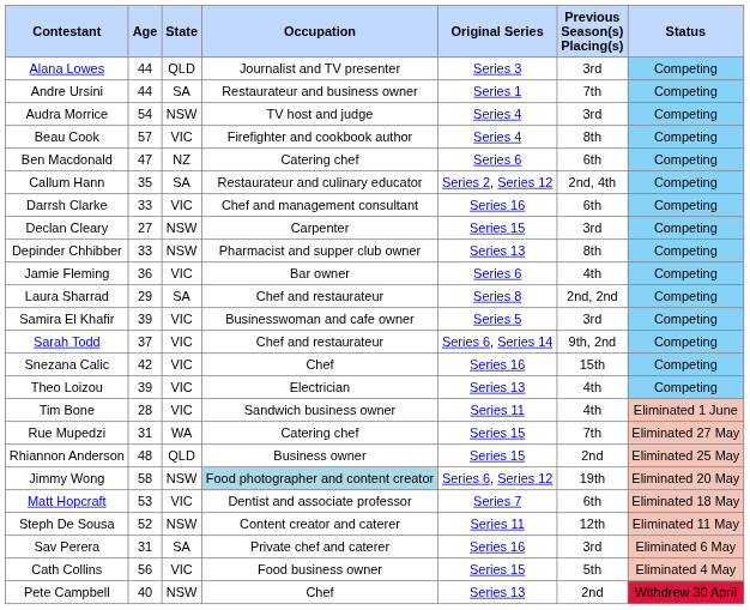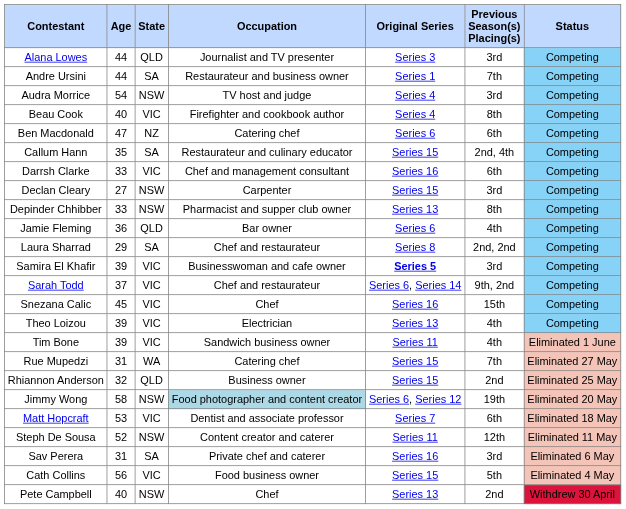 <table class="sortable" border="1" cellpadding="4" cellspacing="0" style="text-align:center; font-size:90%; border-collapse:collapse;">
 <tr style="background:#C1D8FF;">
 <th>Contestant</th>
 <th>Age</th>
 <th>State</th>
 <th>Occupation</th>
 <th>Original Series</th>
 <th>Previous<br>Season(s)<br>Placing(s)</th>
 <th>Status</th>
 </tr>
 <tr>
 <td><a href='#'>Alana Lowes</a></td>
 <td>44</td>
 <td>QLD</td>
 <td>Journalist and TV presenter</td>
 <td><a href='#'>Series 3</a></td>
 <td>3rd</td>
 <td style="background:#87D3F8;">Competing</td>
 </tr>
 <tr>
 <td>Andre Ursini</td>
 <td>44</td>
 <td>SA</td>
 <td>Restaurateur and business owner</td>
 <td><a href='#'>Series 1</a></td>
 <td>7th</td>
 <td style="background:#87D3F8;">Competing</td>
 </tr>
 <tr>
 <td>Audra Morrice</td>
 <td>54</td>
 <td>NSW</td>
 <td>TV host and judge</td>
 <td><a href='#'>Series 4</a></td>
 <td>3rd</td>
 <td style="background:#87D3F8;">Competing</td>
 </tr>
 <tr>
 <td>Beau Cook</td>
-<td>57</td>
+<td>40</td>
 <td>VIC</td>
 <td>Firefighter and cookbook author</td>
 <td><a href='#'>Series 4</a></td>
 <td>8th</td>
 <td style="background:#87D3F8;">Competing</td>
 </tr>
 <tr>
 <td>Ben Macdonald</td>
 <td>47</td>
 <td>NZ</td>
 <td>Catering chef</td>
 <td><a href='#'>Series 6</a></td>
 <td>6th</td>
 <td style="background:#87D3F8;">Competing</td>
 </tr>
 <tr>
 <td>Callum Hann</td>
 <td>35</td>
 <td>SA</td>
 <td>Restaurateur and culinary educator</td>
-<td><a href='#'>Series 2</a>, <a href='#'>Series 12</a></td>
+<td><a href='#'>Series 15</a></td>
 <td>2nd, 4th</td>
 <td style="background:#87D3F8;">Competing</td>
 </tr>
 <tr>
 <td>Darrsh Clarke</td>
 <td>33</td>
 <td>VIC</td>
 <td>Chef and management consultant</td>
 <td><a href='#'>Series 16</a></td>
 <td>6th</td>
 <td style="background:#87D3F8;">Competing</td>
 </tr>
 <tr>
 <td>Declan Cleary</td>
 <td>27</td>
 <td>NSW</td>
 <td>Carpenter</td>
 <td><a href='#'>Series 15</a></td>
 <td>3rd</td>
 <td style="background:#87D3F8;">Competing</td>
 </tr>
 <tr>
 <td>Depinder Chhibber</td>
 <td>33</td>
 <td>NSW</td>
 <td>Pharmacist and supper club owner</td>
 <td><a href='#'>Series 13</a></td>
 <td>8th</td>
 <td style="background:#87D3F8;">Competing</td>
 </tr>
 <tr>
 <td>Jamie Fleming</td>
 <td>36</td>
-<td>VIC</td>
+<td>QLD</td>
 <td>Bar owner</td>
 <td><a href='#'>Series 6</a></td>
 <td>4th</td>
 <td style="background:#87D3F8;">Competing</td>
 </tr>
 <tr>
 <td>Laura Sharrad</td>
 <td>29</td>
 <td>SA</td>
 <td>Chef and restaurateur</td>
 <td><a href='#'>Series 8</a></td>
 <td>2nd, 2nd</td>
 <td style="background:#87D3F8;">Competing</td>
 </tr>
 <tr>
 <td>Samira El Khafir</td>
 <td>39</td>
 <td>VIC</td>
 <td>Businesswoman and cafe owner</td>
-<td><a href='#'>Series 5</a></td>
+<td><strong><a href='#'>Series 5</a></strong></td>
 <td>3rd</td>
 <td style="background:#87D3F8;">Competing</td>
 </tr>
 <tr>
 <td><a href='#'>Sarah Todd</a></td>
 <td>37</td>
 <td>VIC</td>
 <td>Chef and restaurateur</td>
 <td><a href='#'>Series 6</a>, <a href='#'>Series 14</a></td>
 <td>9th, 2nd</td>
 <td style="background:#87D3F8;">Competing</td>
 </tr>
 <tr>
 <td>Snezana Calic</td>
-<td>42</td>
+<td>45</td>
 <td>VIC</td>
 <td>Chef</td>
 <td><a href='#'>Series 16</a></td>
 <td>15th</td>
 <td style="background:#87D3F8;">Competing</td>
 </tr>
 <tr>
 <td>Theo Loizou</td>
 <td>39</td>
 <td>VIC</td>
 <td>Electrician</td>
 <td><a href='#'>Series 13</a></td>
 <td>4th</td>
 <td style="background:#87D3F8;">Competing</td>
 </tr>
 <tr>
 <td>Tim Bone</td>
-<td>28</td>
+<td>39</td>
 <td>VIC</td>
 <td>Sandwich business owner</td>
 <td><a href='#'>Series 11</a></td>
 <td>4th</td>
 <td style="background:#F4C4B8;">Eliminated 1 June</td>
 </tr>
 <tr>
 <td>Rue Mupedzi</td>
 <td>31</td>
 <td>WA</td>
 <td>Catering chef</td>
 <td><a href='#'>Series 15</a></td>
 <td>7th</td>
 <td style="background:#F4C4B8;">Eliminated 27 May</td>
 </tr>
 <tr>
 <td>Rhiannon Anderson</td>
-<td>48</td>
+<td>32</td>
 <td>QLD</td>
 <td>Business owner</td>
 <td><a href='#'>Series 15</a></td>
 <td>2nd</td>
 <td style="background:#F4C4B8;">Eliminated 25 May</td>
 </tr>
 <tr>
 <td>Jimmy Wong</td>
 <td>58</td>
 <td>NSW</td>
 <td style="background: lightblue;">Food photographer and content creator</td>
 <td><a href='#'>Series 6</a>, <a href='#'>Series 12</a></td>
 <td>19th</td>
 <td style="background:#F4C4B8;">Eliminated 20 May</td>
 </tr>
 <tr>
 <td><a href='#'>Matt Hopcraft</a></td>
 <td>53</td>
 <td>VIC</td>
 <td>Dentist and associate professor</td>
 <td><a href='#'>Series 7</a></td>
 <td>6th</td>
 <td style="background:#F4C4B8;">Eliminated 18 May</td>
 </tr>
 <tr>
 <td>Steph De Sousa</td>
 <td>52</td>
 <td>NSW</td>
 <td>Content creator and caterer</td>
 <td><a href='#'>Series 11</a></td>
 <td>12th</td>
 <td style="background:#F4C4B8;">Eliminated 11 May</td>
 </tr>
 <tr>
 <td>Sav Perera</td>
 <td>31</td>
 <td>SA</td>
 <td>Private chef and caterer</td>
 <td><a href='#'>Series 16</a></td>
 <td>3rd</td>
 <td style="background:#F4C4B8;">Eliminated 6 May</td>
 </tr>
 <tr>
 <td>Cath Collins</td>
 <td>56</td>
 <td>VIC</td>
 <td>Food business owner</td>
 <td><a href='#'>Series 15</a></td>
 <td>5th</td>
 <td style="background:#F4C4B8;">Eliminated 4 May</td>
 </tr>
 <tr>
 <td>Pete Campbell</td>
 <td>40</td>
 <td>NSW</td>
 <td>Chef</td>
 <td><a href='#'>Series 13</a></td>
 <td>2nd</td>
 <td style="background:Crimson;"><span>Withdrew 30 April</span></td>
 </tr>
 </table>
